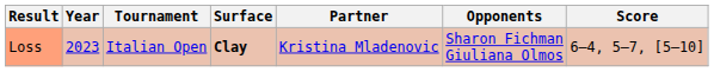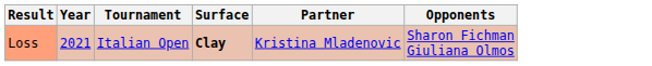 <table class="sortable wikitable">
 <tr>
 <th>Result</th>
 <th>Year</th>
 <th>Tournament</th>
 <th>Surface</th>
 <th>Partner</th>
 <th>Opponents</th>
-<th class=unsortable>Score</th>
 </tr>
 <tr style=background:#ebc2af>
 <td style=background:#ffa07a>Loss</td>
-<td><a href='#'>2023</a></td>
+<td><a href='#'>2021</a></td>
 <td><a href='#'>Italian Open</a></td>
 <td><strong>Clay</strong></td>
 <td> <a href='#'>Kristina Mladenovic</a></td>
 <td> <a href='#'>Sharon Fichman</a> <br>  <a href='#'>Giuliana Olmos</a></td>
-<td>6–4, 5–7, [5–10]</td>
 </tr>
 </table>
